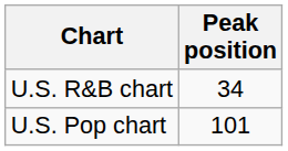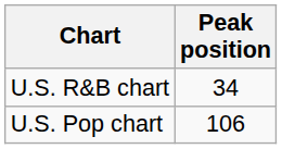 <table class="wikitable sortable">
 <tr>
 <th align="left">Chart</th>
 <th align="center">Peak<br>position</th>
 </tr>
 <tr>
 <td align="left">U.S. R&B chart</td>
 <td align="center">34</td>
 </tr>
 <tr>
 <td align="left">U.S. Pop chart</td>
-<td align="center">101</td>
+<td align="center">106</td>
 </tr>
 </table>
